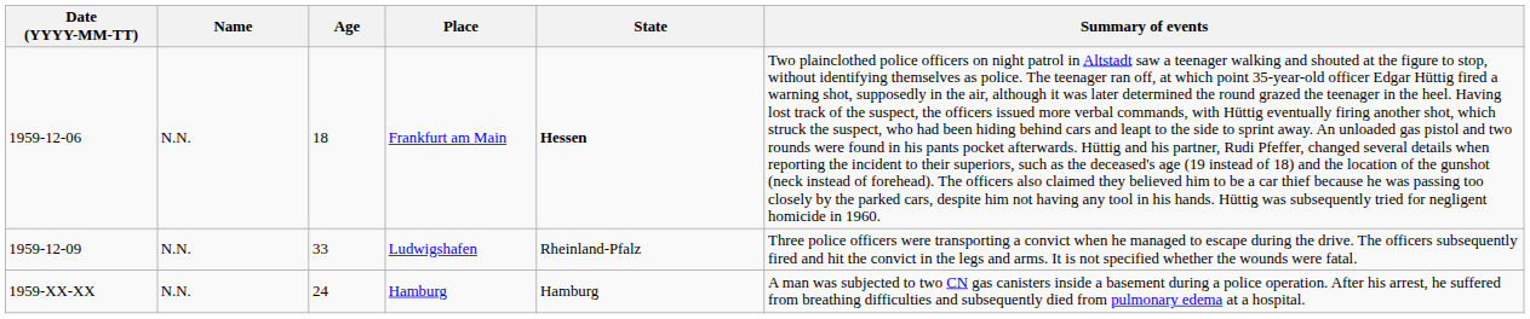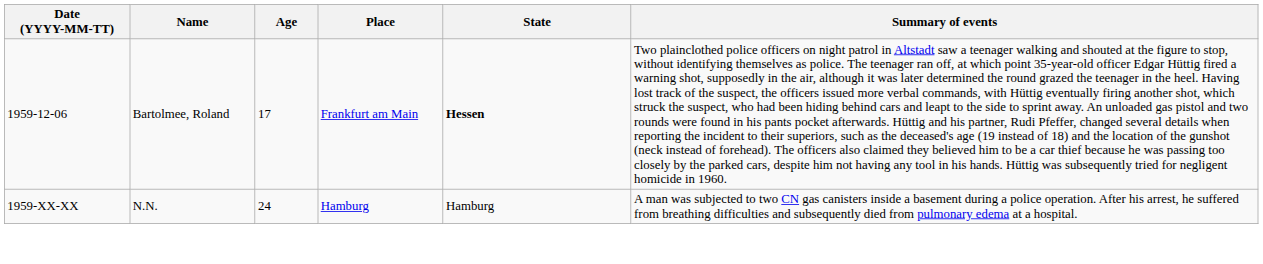 <table class="wikitable sortable static-row-numbers static-row-header-text">
 <tr>
 <th style="width:10%;">Date<br>(YYYY-MM-TT)</th>
 <th style="width:10%;">Name</th>
 <th style="width:5%;">Age</th>
 <th style="width:10%;">Place</th>
 <th style="width:15%;">State</th>
 <th style="width:50%;">Summary of events</th>
 </tr>
 <tr>
 <td>1959-12-06</td>
-<td>N.N.</td>
-<td>18</td>
+<td>Bartolmee, Roland</td>
+<td>17</td>
 <td><a href='#'>Frankfurt am Main</a></td>
 <td><strong>Hessen</strong></td>
 <td>Two plainclothed police officers on night patrol in <a href='#'>Altstadt</a> saw a teenager walking and shouted at the figure to stop, without identifying themselves as police. The teenager ran off, at which point 35-year-old officer Edgar Hüttig fired a warning shot, supposedly in the air, although it was later determined the round grazed the teenager in the heel. Having lost track of the suspect, the officers issued more verbal commands, with Hüttig eventually firing another shot, which struck the suspect, who had been hiding behind cars and leapt to the side to sprint away. An unloaded gas pistol and two rounds were found in his pants pocket afterwards. Hüttig and his partner, Rudi Pfeffer, changed several details when reporting the incident to their superiors, such as the deceased's age (19 instead of 18) and the location of the gunshot (neck instead of forehead). The officers also claimed they believed him to be a car thief because he was passing too closely by the parked cars, despite him not having any tool in his hands. Hüttig was subsequently tried for negligent homicide in 1960.</td>
-</tr>
-<tr>
-<td>1959-12-09</td>
-<td>N.N.</td>
-<td>33</td>
-<td><a href='#'>Ludwigshafen</a></td>
-<td>Rheinland-Pfalz</td>
-<td>Three police officers were transporting a convict when he managed to escape during the drive. The officers subsequently fired and hit the convict in the legs and arms. It is not specified whether the wounds were fatal.</td>
 </tr>
 <tr>
 <td>1959-XX-XX</td>
 <td>N.N.</td>
 <td>24</td>
 <td><a href='#'>Hamburg</a></td>
 <td>Hamburg</td>
 <td>A man was subjected to two <a href='#'>CN</a> gas canisters inside a basement during a police operation. After his arrest, he suffered from breathing difficulties and subsequently died from <a href='#'>pulmonary edema</a> at a hospital.</td>
 </tr>
 </table>
